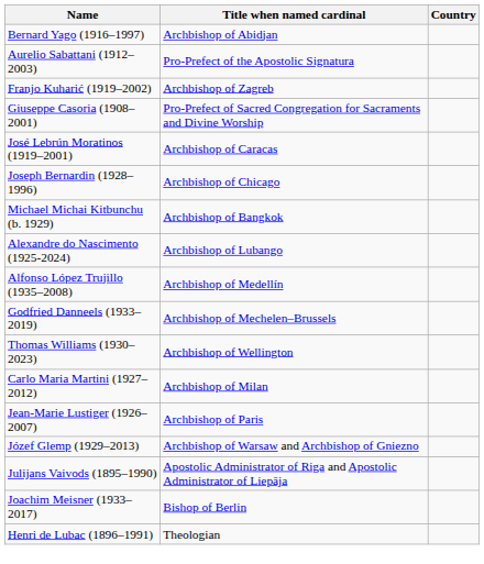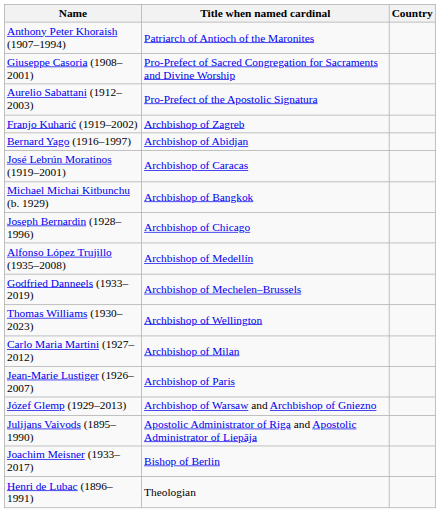 <table class="wikitable sortable">
 <tr>
 <th>Name</th>
 <th>Title when named cardinal</th>
 <th>Country</th>
 </tr>
 <tr>
-<td><a href='#'>Bernard Yago</a> (1916–1997)</td>
-<td><a href='#'>Archbishop of Abidjan</a></td>
+<td><a href='#'>Anthony Peter Khoraish</a> (1907–1994)</td>
+<td><a href='#'>Patriarch of Antioch of the Maronites</a></td>
+<td></td>
+</tr>
+<tr>
+<td><a href='#'>Giuseppe Casoria</a> (1908–2001)</td>
+<td><a href='#'>Pro-Prefect of Sacred Congregation for Sacraments and Divine Worship</a></td>
 <td></td>
 </tr>
 <tr>
 <td><a href='#'>Aurelio Sabattani</a> (1912–2003)</td>
 <td><a href='#'>Pro-Prefect of the Apostolic Signatura</a></td>
 <td></td>
 </tr>
 <tr>
 <td><a href='#'>Franjo Kuharić</a> (1919–2002)</td>
 <td><a href='#'>Archbishop of Zagreb</a></td>
 <td></td>
 </tr>
 <tr>
-<td><a href='#'>Giuseppe Casoria</a> (1908–2001)</td>
-<td><a href='#'>Pro-Prefect of Sacred Congregation for Sacraments and Divine Worship</a></td>
+<td><a href='#'>Bernard Yago</a> (1916–1997)</td>
+<td><a href='#'>Archbishop of Abidjan</a></td>
 <td></td>
 </tr>
 <tr>
 <td><a href='#'>José Lebrún Moratinos</a> (1919–2001)</td>
 <td><a href='#'>Archbishop of Caracas</a></td>
 <td></td>
 </tr>
 <tr>
-<td><a href='#'>Joseph Bernardin</a> (1928–1996)</td>
-<td><a href='#'>Archbishop of Chicago</a></td>
-<td></td>
-</tr>
-<tr>
 <td><a href='#'>Michael Michai Kitbunchu</a> (b. 1929)</td>
 <td><a href='#'>Archbishop of Bangkok</a></td>
 <td></td>
 </tr>
 <tr>
-<td><a href='#'>Alexandre do Nascimento</a> (1925-2024)</td>
-<td><a href='#'>Archbishop of Lubango</a></td>
+<td><a href='#'>Joseph Bernardin</a> (1928–1996)</td>
+<td><a href='#'>Archbishop of Chicago</a></td>
 <td></td>
 </tr>
 <tr>
 <td><a href='#'>Alfonso López Trujillo</a> (1935–2008)</td>
 <td><a href='#'>Archbishop of Medellín</a></td>
 <td></td>
 </tr>
 <tr>
 <td><a href='#'>Godfried Danneels</a> (1933–2019)</td>
 <td><a href='#'>Archbishop of Mechelen–Brussels</a></td>
 <td></td>
 </tr>
 <tr>
 <td><a href='#'>Thomas Williams</a> (1930–2023)</td>
 <td><a href='#'>Archbishop of Wellington</a></td>
 <td></td>
 </tr>
 <tr>
 <td><a href='#'>Carlo Maria Martini</a> (1927–2012)</td>
 <td><a href='#'>Archbishop of Milan</a></td>
 <td></td>
 </tr>
 <tr>
 <td><a href='#'>Jean-Marie Lustiger</a> (1926–2007)</td>
 <td><a href='#'>Archbishop of Paris</a></td>
 <td></td>
 </tr>
 <tr>
 <td><a href='#'>Józef Glemp</a> (1929–2013)</td>
 <td><a href='#'>Archbishop of Warsaw</a> and <a href='#'>Archbishop of Gniezno</a></td>
 <td></td>
 </tr>
 <tr>
 <td><a href='#'>Julijans Vaivods</a> (1895–1990)</td>
 <td><a href='#'>Apostolic Administrator of Riga</a> and <a href='#'>Apostolic Administrator of Liepāja</a></td>
 <td></td>
 </tr>
 <tr>
 <td><a href='#'>Joachim Meisner</a> (1933–2017)</td>
 <td><a href='#'>Bishop of Berlin</a></td>
 <td></td>
 </tr>
 <tr>
 <td><a href='#'>Henri de Lubac</a> (1896–1991)</td>
 <td>Theologian</td>
 <td></td>
 </tr>
 </table>
